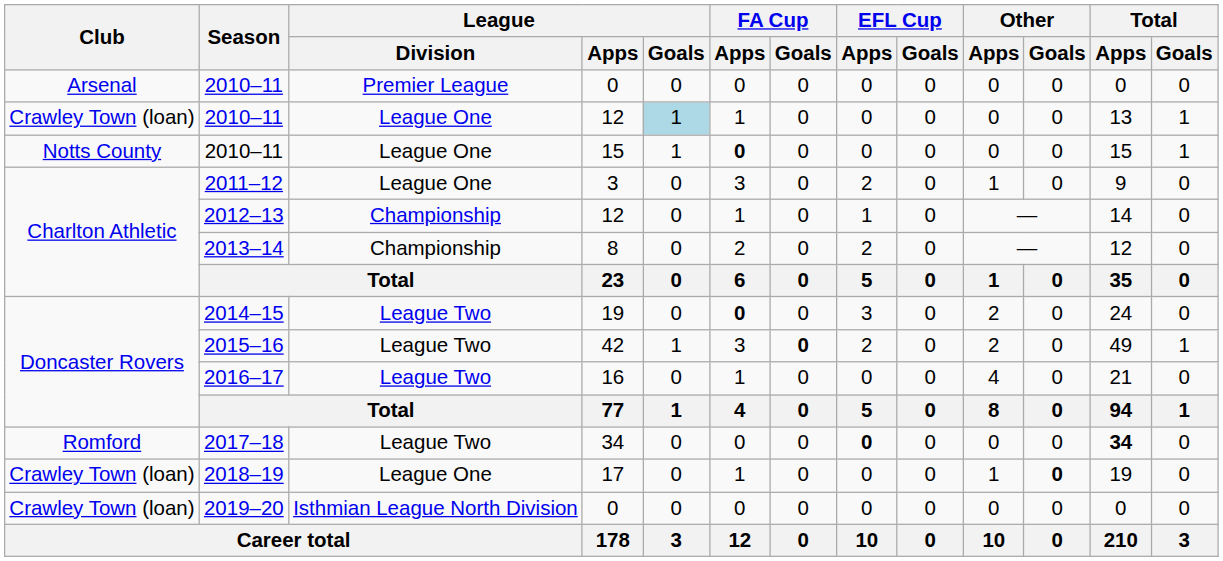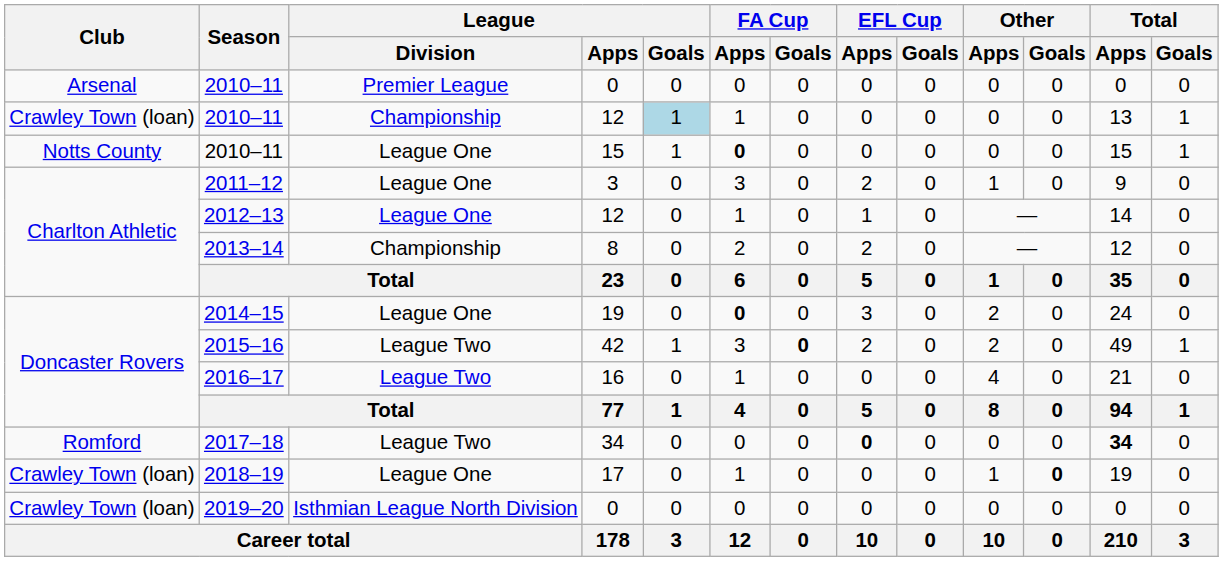 <table class="wikitable" style="text-align:center">
 <tr>
 <th rowspan="2">Club</th>
 <th rowspan="2">Season</th>
 <th colspan="3">League</th>
 <th colspan="2"><a href='#'>FA Cup</a></th>
 <th colspan="2"><a href='#'>EFL Cup</a></th>
 <th colspan="2">Other</th>
 <th colspan="2">Total</th>
 </tr>
 <tr>
 <th>Division</th>
 <th>Apps</th>
 <th>Goals</th>
 <th>Apps</th>
 <th>Goals</th>
 <th>Apps</th>
 <th>Goals</th>
 <th>Apps</th>
 <th>Goals</th>
 <th>Apps</th>
 <th>Goals</th>
 </tr>
 <tr>
 <td><a href='#'>Arsenal</a></td>
 <td><a href='#'>2010–11</a></td>
 <td><a href='#'>Premier League</a></td>
 <td>0</td>
 <td>0</td>
 <td>0</td>
 <td>0</td>
 <td>0</td>
 <td>0</td>
 <td>0</td>
 <td>0</td>
 <td>0</td>
 <td>0</td>
 </tr>
 <tr>
 <td><a href='#'>Crawley Town</a> (loan)</td>
 <td><a href='#'>2010–11</a></td>
-<td><a href='#'>League One</a></td>
+<td><a href='#'>Championship</a></td>
 <td>12</td>
 <td style="background: lightblue;">1</td>
 <td>1</td>
 <td>0</td>
 <td>0</td>
 <td>0</td>
 <td>0</td>
 <td>0</td>
 <td>13</td>
 <td>1</td>
 </tr>
 <tr>
 <td><a href='#'>Notts County</a></td>
 <td>2010–11</td>
 <td>League One</td>
 <td>15</td>
 <td>1</td>
 <td><strong>0</strong></td>
 <td>0</td>
 <td>0</td>
 <td>0</td>
 <td>0</td>
 <td>0</td>
 <td>15</td>
 <td>1</td>
 </tr>
 <tr>
 <td rowspan="4"><a href='#'>Charlton Athletic</a></td>
 <td><a href='#'>2011–12</a></td>
 <td>League One</td>
 <td>3</td>
 <td>0</td>
 <td>3</td>
 <td>0</td>
 <td>2</td>
 <td>0</td>
 <td>1</td>
 <td>0</td>
 <td>9</td>
 <td>0</td>
 </tr>
 <tr>
 <td><a href='#'>2012–13</a></td>
-<td><a href='#'>Championship</a></td>
+<td><a href='#'>League One</a></td>
 <td>12</td>
 <td>0</td>
 <td>1</td>
 <td>0</td>
 <td>1</td>
 <td>0</td>
 <td colspan="2">—</td>
 <td>14</td>
 <td>0</td>
 </tr>
 <tr>
 <td><a href='#'>2013–14</a></td>
 <td>Championship</td>
 <td>8</td>
 <td>0</td>
 <td>2</td>
 <td>0</td>
 <td>2</td>
 <td>0</td>
 <td colspan="2">—</td>
 <td>12</td>
 <td>0</td>
 </tr>
 <tr>
 <th colspan="2">Total</th>
 <th>23</th>
 <th>0</th>
 <th>6</th>
 <th>0</th>
 <th>5</th>
 <th>0</th>
 <th>1</th>
 <th>0</th>
 <th>35</th>
 <th>0</th>
 </tr>
 <tr>
 <td rowspan="4"><a href='#'>Doncaster Rovers</a></td>
 <td><a href='#'>2014–15</a></td>
-<td><a href='#'>League Two</a></td>
+<td>League One</td>
 <td>19</td>
 <td>0</td>
 <td><strong>0</strong></td>
 <td>0</td>
 <td>3</td>
 <td>0</td>
 <td>2</td>
 <td>0</td>
 <td>24</td>
 <td>0</td>
 </tr>
 <tr>
 <td><a href='#'>2015–16</a></td>
 <td>League Two</td>
 <td>42</td>
 <td>1</td>
 <td>3</td>
 <td><strong>0</strong></td>
 <td>2</td>
 <td>0</td>
 <td>2</td>
 <td>0</td>
 <td>49</td>
 <td>1</td>
 </tr>
 <tr>
 <td><a href='#'>2016–17</a></td>
 <td><a href='#'>League Two</a></td>
 <td>16</td>
 <td>0</td>
 <td>1</td>
 <td>0</td>
 <td>0</td>
 <td>0</td>
 <td>4</td>
 <td>0</td>
 <td>21</td>
 <td>0</td>
 </tr>
 <tr>
 <th colspan="2">Total</th>
 <th>77</th>
 <th>1</th>
 <th>4</th>
 <th>0</th>
 <th>5</th>
 <th>0</th>
 <th>8</th>
 <th>0</th>
 <th>94</th>
 <th>1</th>
 </tr>
 <tr>
 <td><a href='#'>Romford</a></td>
 <td><a href='#'>2017–18</a></td>
 <td>League Two</td>
 <td>34</td>
 <td>0</td>
 <td>0</td>
 <td>0</td>
 <td><strong>0</strong></td>
 <td>0</td>
 <td>0</td>
 <td>0</td>
 <td><strong>34</strong></td>
 <td>0</td>
 </tr>
 <tr>
 <td><a href='#'>Crawley Town</a> (loan)</td>
 <td><a href='#'>2018–19</a></td>
 <td>League One</td>
 <td>17</td>
 <td>0</td>
 <td>1</td>
 <td>0</td>
 <td>0</td>
 <td>0</td>
 <td>1</td>
 <td><strong>0</strong></td>
 <td>19</td>
 <td>0</td>
 </tr>
 <tr>
 <td><a href='#'>Crawley Town</a> (loan)</td>
 <td><a href='#'>2019–20</a></td>
 <td><a href='#'>Isthmian League North Division</a></td>
 <td>0</td>
 <td>0</td>
 <td>0</td>
 <td>0</td>
 <td>0</td>
 <td>0</td>
 <td>0</td>
 <td>0</td>
 <td>0</td>
 <td>0</td>
 </tr>
 <tr>
 <th colspan="3">Career total</th>
 <th>178</th>
 <th>3</th>
 <th>12</th>
 <th>0</th>
 <th>10</th>
 <th>0</th>
 <th>10</th>
 <th>0</th>
 <th>210</th>
 <th>3</th>
 </tr>
 </table>
